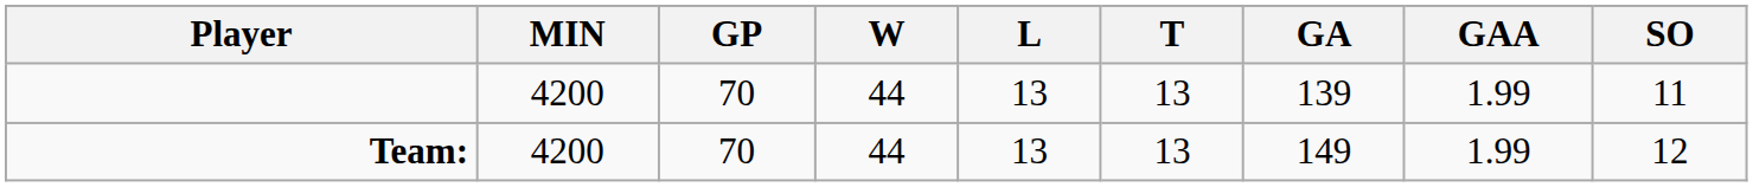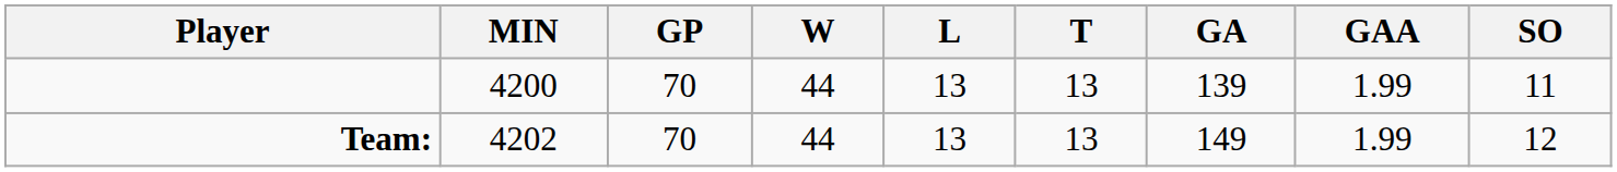 <table class="wikitable sortable" width="60%">
 <tr>
 <th bgcolor="#DDDDFF" width="10%">Player</th>
 <th width="3%" bgcolor="#DDDDFF" title="Minutes played">MIN</th>
 <th width="3%" bgcolor="#DDDDFF" title="Games played in">GP</th>
 <th width="3%" bgcolor="#DDDDFF" title="Wins">W</th>
 <th width="3%" bgcolor="#DDDDFF"title="Losses">L</th>
 <th width="3%" bgcolor="#DDDDFF" title="Ties">T</th>
 <th width="3%" bgcolor="#DDDDFF" title="Goals against">GA</th>
 <th width="3%" bgcolor="#DDDDFF" title="Goals against average">GAA</th>
 <th width="3%" bgcolor="#DDDDFF"title="Shut-outs">SO</th>
 </tr>
 <tr align="center">
 <td align="right"></td>
 <td>4200</td>
 <td>70</td>
 <td>44</td>
 <td>13</td>
 <td>13</td>
 <td>139</td>
 <td>1.99</td>
 <td>11</td>
 </tr>
 <tr align="center">
 <td align="right"><strong>Team:</strong></td>
-<td>4200</td>
+<td>4202</td>
 <td>70</td>
 <td>44</td>
 <td>13</td>
 <td>13</td>
 <td>149</td>
 <td>1.99</td>
 <td>12</td>
 </tr>
 </table>
